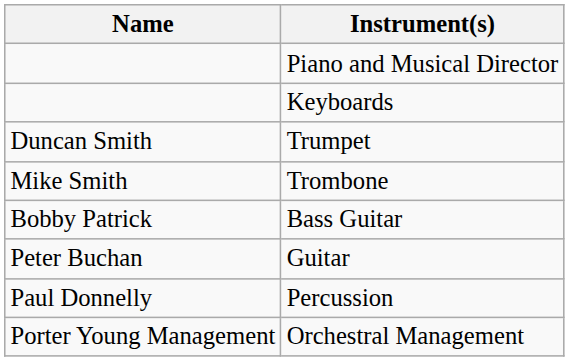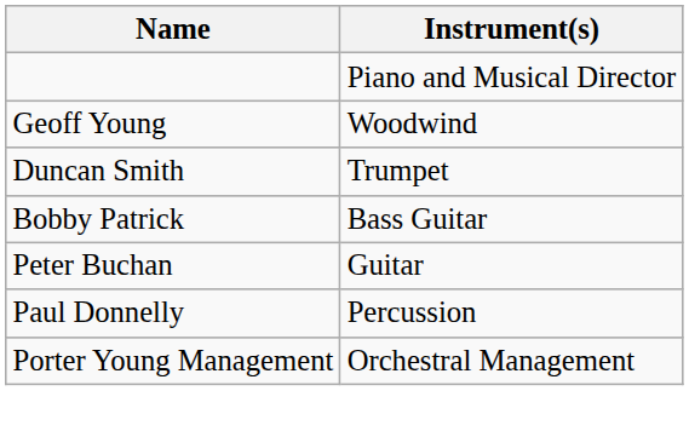 <table class="wikitable">
 <tr>
 <th>Name</th>
 <th>Instrument(s)</th>
 </tr>
 <tr>
 <td></td>
 <td>Piano and Musical Director</td>
 </tr>
 <tr>
-<td></td>
-<td>Keyboards</td>
+<td>Geoff Young</td>
+<td>Woodwind</td>
 </tr>
 <tr>
 <td>Duncan Smith</td>
 <td>Trumpet</td>
-</tr>
-<tr>
-<td>Mike Smith</td>
-<td>Trombone</td>
 </tr>
 <tr>
 <td>Bobby Patrick</td>
 <td>Bass Guitar</td>
 </tr>
 <tr>
 <td>Peter Buchan</td>
 <td>Guitar</td>
 </tr>
 <tr>
 <td>Paul Donnelly</td>
 <td>Percussion</td>
 </tr>
 <tr>
 <td>Porter Young Management</td>
 <td>Orchestral Management</td>
 </tr>
 </table>
